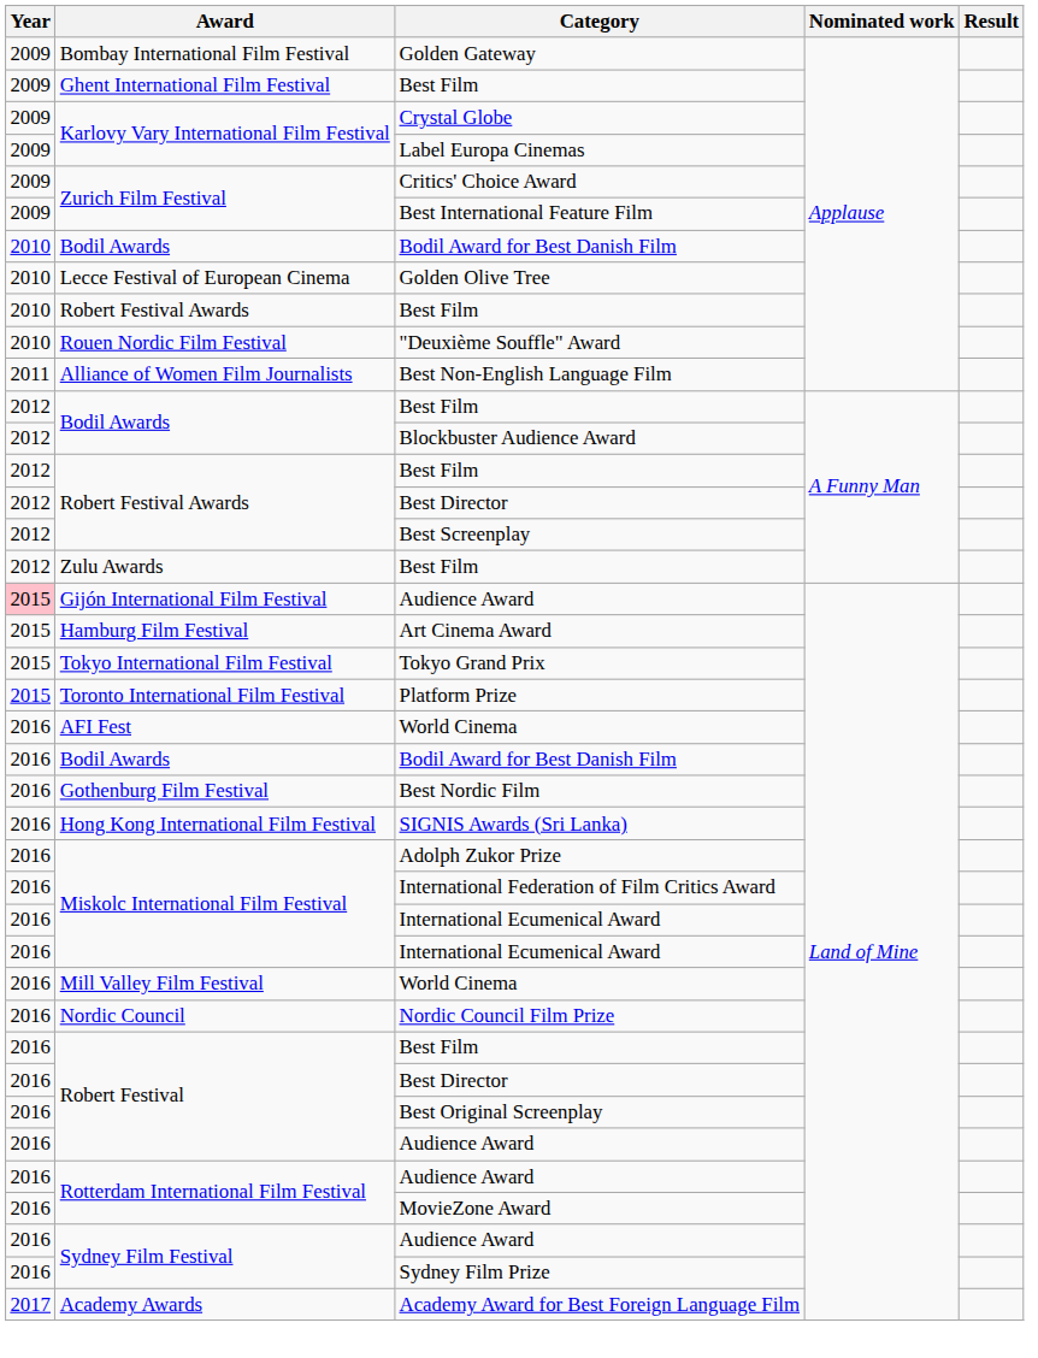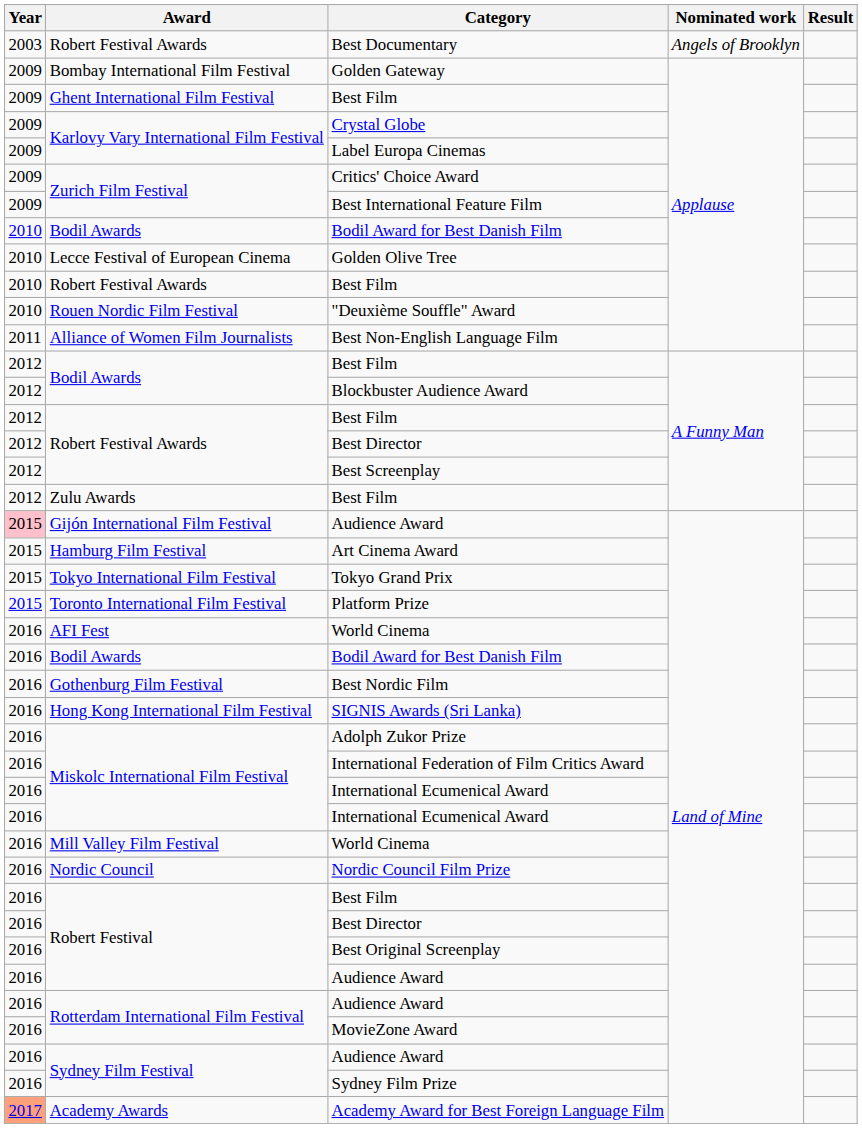 <table class="wikitable sortable">
 <tr>
 <th>Year</th>
 <th>Award</th>
 <th>Category</th>
 <th>Nominated work</th>
 <th>Result</th>
+</tr>
+<tr>
+<td>2003</td>
+<td>Robert Festival Awards</td>
+<td>Best Documentary</td>
+<td><em>Angels of Brooklyn</em></td>
+<td></td>
 </tr>
 <tr>
 <td>2009</td>
 <td>Bombay International Film Festival</td>
 <td>Golden Gateway</td>
 <td rowspan=11><em><a href='#'>Applause</a></em></td>
 <td></td>
 </tr>
 <tr>
 <td>2009</td>
 <td><a href='#'>Ghent International Film Festival</a></td>
 <td>Best Film</td>
 <td></td>
 </tr>
 <tr>
 <td>2009</td>
 <td rowspan=2><a href='#'>Karlovy Vary International Film Festival</a></td>
 <td><a href='#'>Crystal Globe</a></td>
 <td></td>
 </tr>
 <tr>
 <td>2009</td>
 <td>Label Europa Cinemas</td>
 <td></td>
 </tr>
 <tr>
 <td>2009</td>
 <td rowspan=2><a href='#'>Zurich Film Festival</a></td>
 <td>Critics' Choice Award</td>
 <td></td>
 </tr>
 <tr>
 <td>2009</td>
 <td>Best International Feature Film</td>
 <td></td>
 </tr>
 <tr>
 <td><a href='#'>2010</a></td>
 <td><a href='#'>Bodil Awards</a></td>
 <td><a href='#'>Bodil Award for Best Danish Film</a></td>
 <td></td>
 </tr>
 <tr>
 <td>2010</td>
 <td>Lecce Festival of European Cinema</td>
 <td>Golden Olive Tree</td>
 <td></td>
 </tr>
 <tr>
 <td>2010</td>
 <td>Robert Festival Awards</td>
 <td>Best Film</td>
 <td></td>
 </tr>
 <tr>
 <td>2010</td>
 <td><a href='#'>Rouen Nordic Film Festival</a></td>
 <td>"Deuxième Souffle" Award</td>
 <td></td>
 </tr>
 <tr>
 <td>2011</td>
 <td><a href='#'>Alliance of Women Film Journalists</a></td>
 <td>Best Non-English Language Film</td>
 <td></td>
 </tr>
 <tr>
 <td>2012</td>
 <td rowspan=2><a href='#'>Bodil Awards</a></td>
 <td>Best Film</td>
 <td rowspan=6><em><a href='#'>A Funny Man</a></em></td>
 <td></td>
 </tr>
 <tr>
 <td>2012</td>
 <td>Blockbuster Audience Award</td>
 <td></td>
 </tr>
 <tr>
 <td>2012</td>
 <td rowspan=3>Robert Festival Awards</td>
 <td>Best Film</td>
 <td></td>
 </tr>
 <tr>
 <td>2012</td>
 <td>Best Director</td>
 <td></td>
 </tr>
 <tr>
 <td>2012</td>
 <td>Best Screenplay</td>
 <td></td>
 </tr>
 <tr>
 <td>2012</td>
 <td>Zulu Awards</td>
 <td>Best Film</td>
 <td></td>
 </tr>
 <tr>
 <td style="background: pink;">2015</td>
 <td><a href='#'>Gijón International Film Festival</a></td>
 <td>Audience Award</td>
 <td rowspan=23><em><a href='#'>Land of Mine</a></em></td>
 <td></td>
 </tr>
 <tr>
 <td>2015</td>
 <td><a href='#'>Hamburg Film Festival</a></td>
 <td>Art Cinema Award</td>
 <td></td>
 </tr>
 <tr>
 <td>2015</td>
 <td><a href='#'>Tokyo International Film Festival</a></td>
 <td>Tokyo Grand Prix</td>
 <td></td>
 </tr>
 <tr>
 <td><a href='#'>2015</a></td>
 <td><a href='#'>Toronto International Film Festival</a></td>
 <td>Platform Prize</td>
 <td></td>
 </tr>
 <tr>
 <td>2016</td>
 <td><a href='#'>AFI Fest</a></td>
 <td>World Cinema</td>
 <td></td>
 </tr>
 <tr>
 <td>2016</td>
 <td><a href='#'>Bodil Awards</a></td>
 <td><a href='#'>Bodil Award for Best Danish Film</a></td>
 <td></td>
 </tr>
 <tr>
 <td>2016</td>
 <td><a href='#'>Gothenburg Film Festival</a></td>
 <td>Best Nordic Film</td>
 <td></td>
 </tr>
 <tr>
 <td>2016</td>
 <td><a href='#'>Hong Kong International Film Festival</a></td>
 <td><a href='#'>SIGNIS Awards (Sri Lanka)</a></td>
 <td></td>
 </tr>
 <tr>
 <td>2016</td>
 <td rowspan=4><a href='#'>Miskolc International Film Festival</a></td>
 <td>Adolph Zukor Prize</td>
 <td></td>
 </tr>
 <tr>
 <td>2016</td>
 <td>International Federation of Film Critics Award</td>
 <td></td>
 </tr>
 <tr>
 <td>2016</td>
 <td>International Ecumenical Award</td>
 <td></td>
 </tr>
 <tr>
 <td>2016</td>
 <td>International Ecumenical Award</td>
 <td></td>
 </tr>
 <tr>
 <td>2016</td>
 <td><a href='#'>Mill Valley Film Festival</a></td>
 <td>World Cinema</td>
 <td></td>
 </tr>
 <tr>
 <td>2016</td>
 <td><a href='#'>Nordic Council</a></td>
 <td><a href='#'>Nordic Council Film Prize</a></td>
 <td></td>
 </tr>
 <tr>
 <td>2016</td>
 <td rowspan=4>Robert Festival</td>
 <td>Best Film</td>
 <td></td>
 </tr>
 <tr>
 <td>2016</td>
 <td>Best Director</td>
 <td></td>
 </tr>
 <tr>
 <td>2016</td>
 <td>Best Original Screenplay</td>
 <td></td>
 </tr>
 <tr>
 <td>2016</td>
 <td>Audience Award</td>
 <td></td>
 </tr>
 <tr>
 <td>2016</td>
 <td rowspan=2><a href='#'>Rotterdam International Film Festival</a></td>
 <td>Audience Award</td>
 <td></td>
 </tr>
 <tr>
 <td>2016</td>
 <td>MovieZone Award</td>
 <td></td>
 </tr>
 <tr>
 <td>2016</td>
 <td rowspan=2><a href='#'>Sydney Film Festival</a></td>
 <td>Audience Award</td>
 <td></td>
 </tr>
 <tr>
 <td>2016</td>
 <td>Sydney Film Prize</td>
 <td></td>
 </tr>
 <tr>
-<td><a href='#'>2017</a></td>
+<td style="background: lightsalmon;"><a href='#'>2017</a></td>
 <td><a href='#'>Academy Awards</a></td>
 <td><a href='#'>Academy Award for Best Foreign Language Film</a></td>
 <td></td>
 </tr>
 <tr>
 </tr>
 </table>
